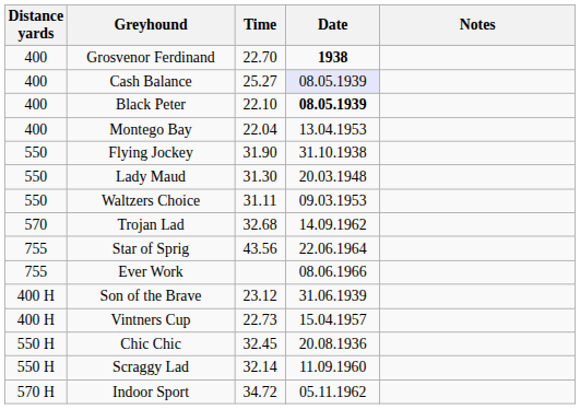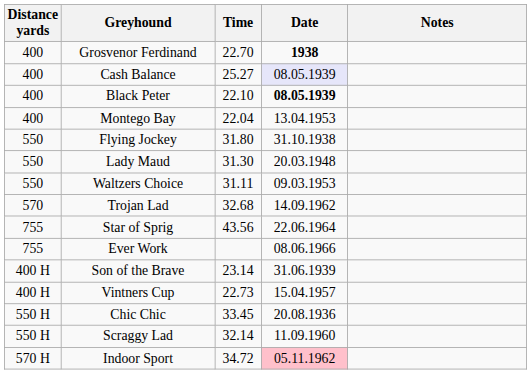 <table class="wikitable" style="font-size: 100%">
 <tr>
 <th width=50>Distance <br>yards</th>
 <th width=200>Greyhound</th>
 <th width=50>Time</th>
 <th width=100>Date</th>
 <th width=250>Notes</th>
 </tr>
 <tr align=center>
 <td>400</td>
 <td>Grosvenor Ferdinand</td>
 <td>22.70</td>
 <td><strong>1938</strong></td>
 <td></td>
 </tr>
 <tr align=center>
 <td>400</td>
 <td>Cash Balance</td>
 <td>25.27</td>
 <td style="background: lavender;">08.05.1939</td>
 <td></td>
 </tr>
 <tr align=center>
 <td>400</td>
 <td>Black Peter</td>
 <td>22.10</td>
 <td><strong>08.05.1939</strong></td>
 <td></td>
 </tr>
 <tr align=center>
 <td>400</td>
 <td>Montego Bay</td>
 <td>22.04</td>
 <td>13.04.1953</td>
 <td></td>
 </tr>
 <tr align=center>
 <td>550</td>
 <td>Flying Jockey</td>
-<td>31.90</td>
+<td>31.80</td>
 <td>31.10.1938</td>
 <td></td>
 </tr>
 <tr align=center>
 <td>550</td>
 <td>Lady Maud</td>
 <td>31.30</td>
 <td>20.03.1948</td>
 <td></td>
 </tr>
 <tr align=center>
 <td>550</td>
 <td>Waltzers Choice</td>
 <td>31.11</td>
 <td>09.03.1953</td>
 <td></td>
 </tr>
 <tr align=center>
 <td>570</td>
 <td>Trojan Lad</td>
 <td>32.68</td>
 <td>14.09.1962</td>
 <td></td>
 </tr>
 <tr align=center>
 <td>755</td>
 <td>Star of Sprig</td>
 <td>43.56</td>
 <td>22.06.1964</td>
 <td></td>
 </tr>
 <tr align=center>
 <td>755</td>
 <td>Ever Work</td>
 <td></td>
 <td>08.06.1966</td>
 <td></td>
 </tr>
 <tr align=center>
 <td>400 H</td>
 <td>Son of the Brave</td>
-<td>23.12</td>
+<td>23.14</td>
 <td>31.06.1939</td>
 <td></td>
 </tr>
 <tr align=center>
 <td>400 H</td>
 <td>Vintners Cup</td>
 <td>22.73</td>
 <td>15.04.1957</td>
 <td></td>
 </tr>
 <tr align=center>
 <td>550 H</td>
 <td>Chic Chic</td>
-<td>32.45</td>
+<td>33.45</td>
 <td>20.08.1936</td>
 <td></td>
 </tr>
 <tr align=center>
 <td>550 H</td>
 <td>Scraggy Lad</td>
 <td>32.14</td>
 <td>11.09.1960</td>
 <td></td>
 </tr>
 <tr align=center>
 <td>570 H</td>
 <td>Indoor Sport</td>
 <td>34.72</td>
-<td>05.11.1962</td>
+<td style="background: pink;">05.11.1962</td>
 <td></td>
 </tr>
 </table>
